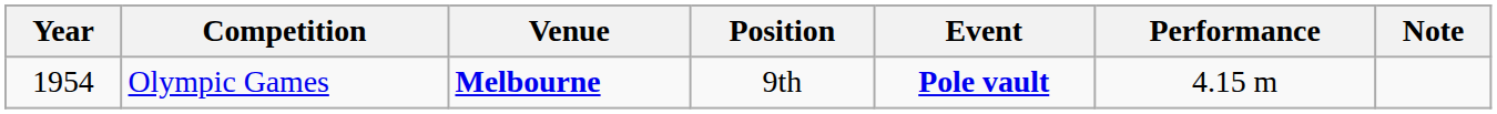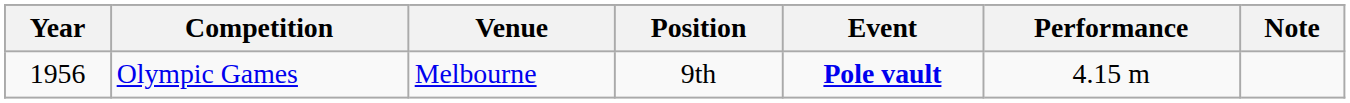 <table class="wikitable" width=55% style="font-size:90%; text-align:center;">
 <tr>
 <th>Year</th>
 <th>Competition</th>
 <th>Venue</th>
 <th>Position</th>
 <th>Event</th>
 <th>Performance</th>
 <th>Note</th>
 </tr>
 <tr>
-<td rowspan=1>1954</td>
+<td rowspan=1>1956</td>
 <td rowspan=1 align=left><a href='#'>Olympic Games</a></td>
-<td rowspan=1 align=left><strong> <a href='#'>Melbourne</a></strong></td>
+<td rowspan=1 align=left> <a href='#'>Melbourne</a></td>
 <td>9th</td>
 <td><strong><a href='#'>Pole vault</a></strong></td>
 <td>4.15 m</td>
 <td></td>
 </tr>
 </table>
